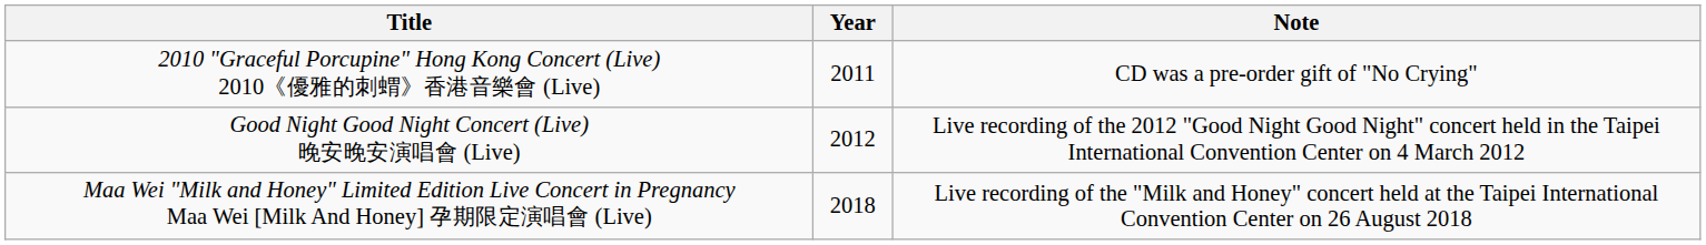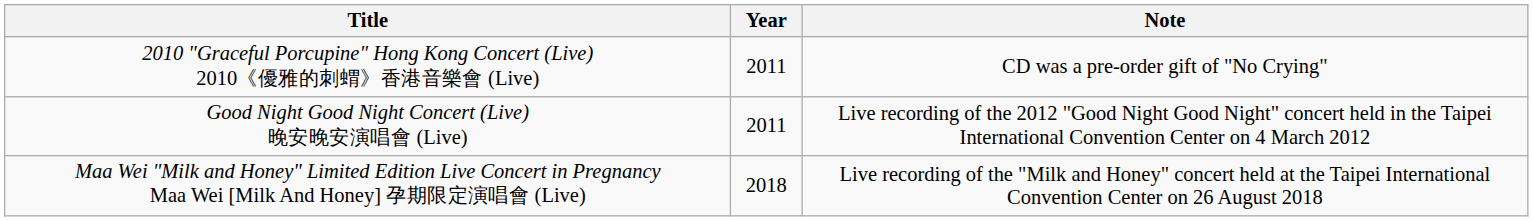 <table class="wikitable plainrowheaders" style="text-align:center;">
 <tr>
 <th style="width:35em;">Title</th>
 <th style="width:3em;">Year</th>
 <th style="width:35em;">Note</th>
 </tr>
 <tr>
 <td><em>2010 "Graceful Porcupine" Hong Kong Concert (Live)</em> <br>2010《優雅的刺蝟》香港音樂會 (Live)</td>
 <td>2011</td>
 <td>CD was a pre-order gift of "No Crying"</td>
 </tr>
 <tr>
 <td><em>Good Night Good Night Concert (Live)</em> <br>晚安晚安演唱會 (Live)</td>
-<td>2012</td>
+<td>2011</td>
 <td>Live recording of the 2012 "Good Night Good Night" concert held in the Taipei International Convention Center on 4 March 2012</td>
 </tr>
 <tr>
 <td><em>Maa Wei "Milk and Honey" Limited Edition Live Concert in Pregnancy</em> <br>Maa Wei [Milk And Honey] 孕期限定演唱會 (Live)</td>
 <td>2018</td>
 <td>Live recording of the "Milk and Honey" concert held at the Taipei International Convention Center on 26 August 2018</td>
 </tr>
 </table>
